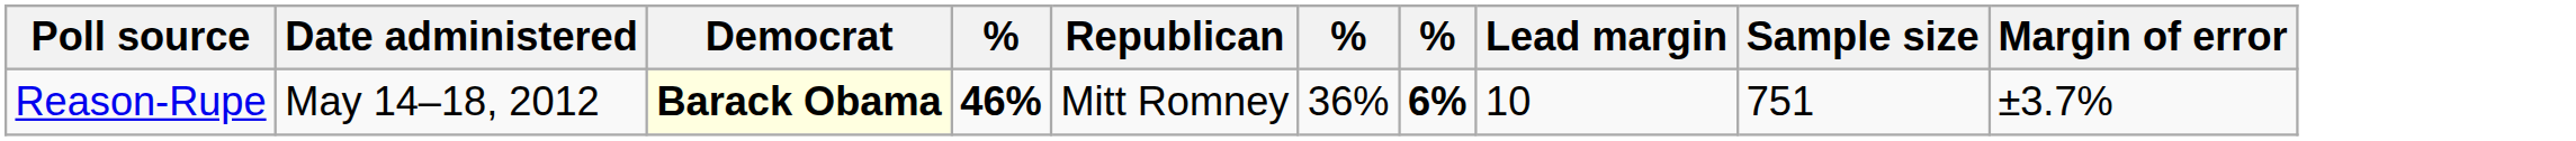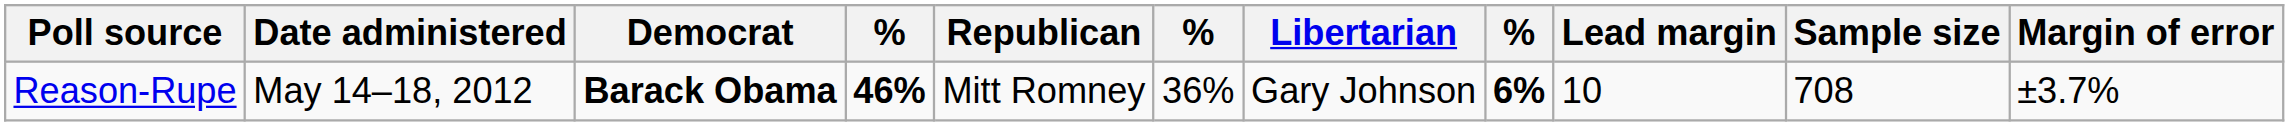 <table class="wikitable">
 <tr style="background:lightgrey;">
 <th>Poll source</th>
 <th>Date administered</th>
 <th>Democrat</th>
 <th>%</th>
 <th>Republican</th>
 <th>%</th>
+<th><a href='#'>Libertarian</a></th>
 <th>%</th>
 <th>Lead margin</th>
 <th>Sample size</th>
 <th>Margin of error</th>
 </tr>
 <tr>
 <td><a href='#'>Reason-Rupe</a></td>
 <td>May 14–18, 2012</td>
-<td style="background: lightyellow;"><strong>Barack Obama</strong></td>
+<td><strong>Barack Obama</strong></td>
 <td><strong>46%</strong></td>
 <td>Mitt Romney</td>
 <td>36%</td>
+<td>Gary Johnson</td>
 <td><strong>6%</strong></td>
 <td>10</td>
-<td>751</td>
+<td>708</td>
 <td>±3.7%</td>
 </tr>
 </table>
